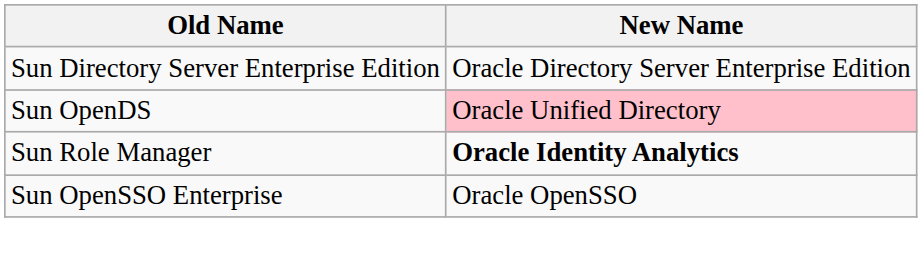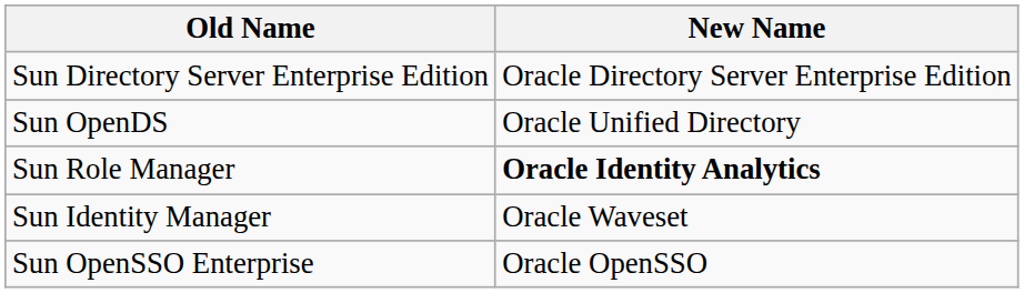 <table class="wikitable">
 <tr>
 <th>Old Name</th>
 <th>New Name</th>
 </tr>
 <tr>
 <td>Sun Directory Server Enterprise Edition</td>
 <td>Oracle Directory Server Enterprise Edition</td>
 </tr>
 <tr>
 <td>Sun OpenDS</td>
-<td style="background: pink;">Oracle Unified Directory</td>
+<td>Oracle Unified Directory</td>
 </tr>
 <tr>
 <td>Sun Role Manager</td>
 <td><strong>Oracle Identity Analytics</strong></td>
 </tr>
 <tr>
+<td>Sun Identity Manager</td>
+<td>Oracle Waveset</td>
+</tr>
+<tr>
 <td>Sun OpenSSO Enterprise</td>
 <td>Oracle OpenSSO</td>
 </tr>
 </table>
